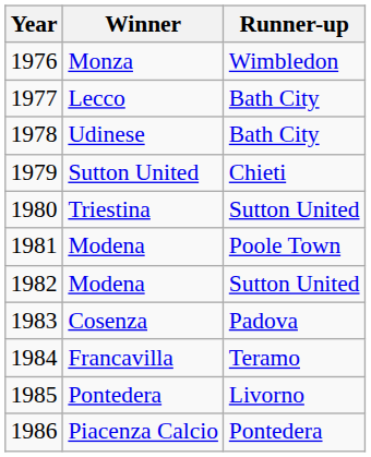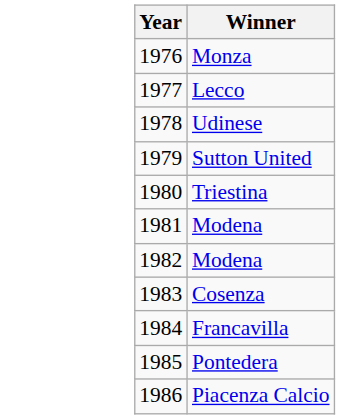 <table class="wikitable sortable" style = "float:right; margin-left:15px">
 <tr>
 <th>Year</th>
 <th>Winner</th>
-<th>Runner-up</th>
 </tr>
 <tr>
 <td>1976</td>
 <td> <a href='#'>Monza</a></td>
-<td> <a href='#'>Wimbledon</a></td>
 </tr>
 <tr>
 <td>1977</td>
 <td> <a href='#'>Lecco</a></td>
-<td> <a href='#'>Bath City</a></td>
 </tr>
 <tr>
 <td>1978</td>
 <td> <a href='#'>Udinese</a></td>
-<td> <a href='#'>Bath City</a></td>
 </tr>
 <tr>
 <td>1979</td>
 <td> <a href='#'>Sutton United</a></td>
-<td> <a href='#'>Chieti</a></td>
 </tr>
 <tr>
 <td>1980</td>
 <td> <a href='#'>Triestina</a></td>
-<td> <a href='#'>Sutton United</a></td>
 </tr>
 <tr>
 <td>1981</td>
 <td> <a href='#'>Modena</a></td>
-<td> <a href='#'>Poole Town</a></td>
 </tr>
 <tr>
 <td>1982</td>
 <td> <a href='#'>Modena</a></td>
-<td> <a href='#'>Sutton United</a></td>
 </tr>
 <tr>
 <td>1983</td>
 <td> <a href='#'>Cosenza</a></td>
-<td> <a href='#'>Padova</a></td>
 </tr>
 <tr>
 <td>1984</td>
 <td> <a href='#'>Francavilla</a></td>
-<td> <a href='#'>Teramo</a></td>
 </tr>
 <tr>
 <td>1985</td>
 <td> <a href='#'>Pontedera</a></td>
-<td> <a href='#'>Livorno</a></td>
 </tr>
 <tr>
 <td>1986</td>
 <td> <a href='#'>Piacenza Calcio</a></td>
-<td> <a href='#'>Pontedera</a></td>
 </tr>
 </table>
